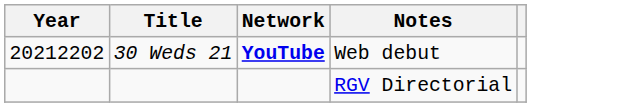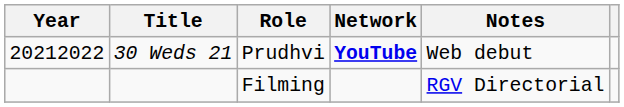 <table class="wikitable">
 <tr>
 <th>Year</th>
 <th>Title</th>
+<th>Role</th>
 <th>Network</th>
 <th>Notes</th>
 <th></th>
 </tr>
 <tr>
-<td>20212202</td>
+<td>20212022</td>
 <td><em>30 Weds 21</em></td>
+<td>Prudhvi</td>
 <td><strong><a href='#'>YouTube</a></strong></td>
 <td>Web debut</td>
 <td></td>
 </tr>
 <tr>
 <td></td>
 <td></td>
+<td>Filming</td>
 <td></td>
 <td><a href='#'>RGV</a> Directorial</td>
 <td></td>
 </tr>
 </table>
